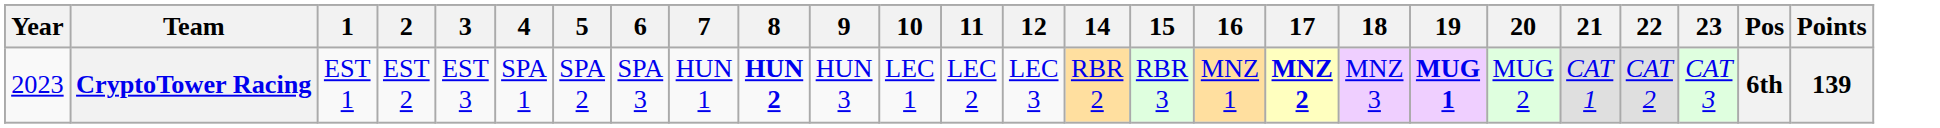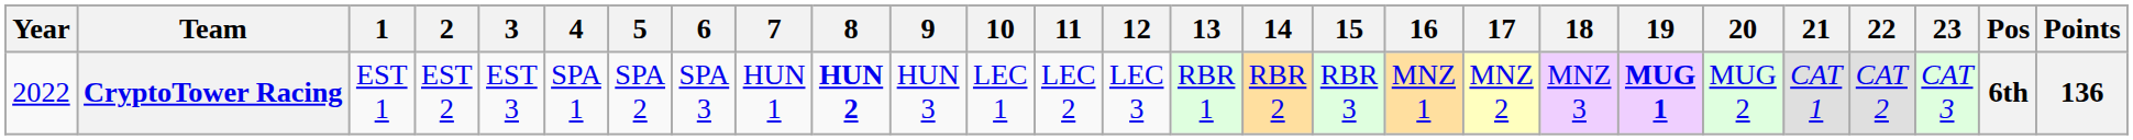 <table class="wikitable" style="text-align:center; font-size:85%;">
 <tr>
 <th>Year</th>
 <th>Team</th>
 <th>1</th>
 <th>2</th>
 <th>3</th>
 <th>4</th>
 <th>5</th>
 <th>6</th>
 <th>7</th>
 <th>8</th>
 <th>9</th>
 <th>10</th>
 <th>11</th>
 <th>12</th>
+<th>13</th>
 <th>14</th>
 <th>15</th>
 <th>16</th>
 <th>17</th>
 <th>18</th>
 <th>19</th>
 <th>20</th>
 <th>21</th>
 <th>22</th>
 <th>23</th>
 <th>Pos</th>
 <th>Points</th>
 </tr>
 <tr>
-<td><a href='#'>2023</a></td>
+<td><a href='#'>2022</a></td>
 <th nowrap><a href='#'>CryptoTower Racing</a></th>
 <td><a href='#'>EST<br>1</a></td>
 <td><a href='#'>EST<br>2</a></td>
 <td><a href='#'>EST<br>3</a></td>
 <td><a href='#'>SPA<br>1</a></td>
 <td><a href='#'>SPA<br>2</a></td>
 <td><a href='#'>SPA<br>3</a></td>
 <td><a href='#'>HUN<br>1</a></td>
 <td><strong><a href='#'>HUN<br>2</a></strong></td>
 <td><a href='#'>HUN<br>3</a></td>
 <td><a href='#'>LEC<br>1</a></td>
 <td><a href='#'>LEC<br>2</a></td>
 <td><a href='#'>LEC<br>3</a></td>
+<td style="background:#DFFFDF;"><a href='#'>RBR<br>1</a><br></td>
 <td style="background:#FFDF9F;"><a href='#'>RBR<br>2</a><br></td>
 <td style="background:#DFFFDF;"><a href='#'>RBR<br>3</a><br></td>
 <td style="background:#FFDF9F;"><a href='#'>MNZ<br>1</a><br></td>
-<td style="background:#FFFFBF;"><strong><a href='#'>MNZ<br>2</a><br></strong></td>
+<td style="background:#FFFFBF;"><a href='#'>MNZ<br>2</a><br></td>
 <td style="background:#EFCFFF;"><a href='#'>MNZ<br>3</a><br></td>
 <td style="background:#EFCFFF;"><strong><a href='#'>MUG<br>1</a></strong><br></td>
 <td style="background:#DFFFDF;"><a href='#'>MUG<br>2</a><br></td>
 <td style="background:#DFDFDF;"><em><a href='#'>CAT<br>1</a></em><br></td>
 <td style="background:#DFDFDF;"><em><a href='#'>CAT<br>2</a></em><br></td>
 <td style="background:#DFFFDF;"><em><a href='#'>CAT<br>3</a></em><br></td>
 <th>6th</th>
-<th>139</th>
+<th>136</th>
 </tr>
 </table>
